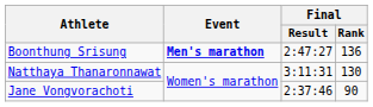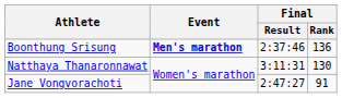 <table class="wikitable" style="font-size:90%">
 <tr>
 <th rowspan="2">Athlete</th>
 <th rowspan="2">Event</th>
 <th colspan="2">Final</th>
 </tr>
 <tr style="font-size:95%">
 <th>Result</th>
 <th>Rank</th>
 </tr>
 <tr align=center>
 <td align=left><a href='#'>Boonthung Srisung</a></td>
 <td align=left><strong><a href='#'>Men's marathon</a></strong></td>
-<td>2:47:27</td>
+<td>2:37:46</td>
 <td>136</td>
 </tr>
 <tr align=center>
 <td align=left><a href='#'>Natthaya Thanaronnawat</a></td>
 <td align=left rowspan=2><a href='#'>Women's marathon</a></td>
 <td>3:11:31</td>
 <td>130</td>
 </tr>
 <tr align=center>
 <td align=left><a href='#'>Jane Vongvorachoti</a></td>
-<td>2:37:46</td>
-<td>90</td>
+<td>2:47:27</td>
+<td>91</td>
 </tr>
 </table>
